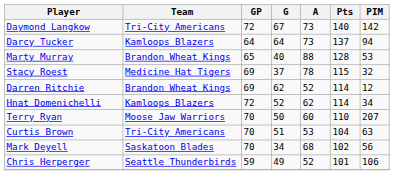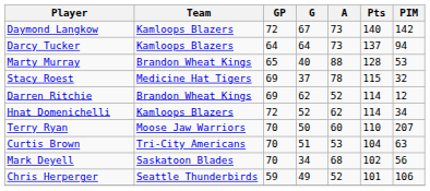 <table class="wikitable">
 <tr>
 <th width="30%">Player</th>
 <th width="30%">Team</th>
 <th width="7.5%">GP</th>
 <th width="7.5%">G</th>
 <th width="7.5%">A</th>
 <th width="7.5%">Pts</th>
 <th width="7.5%">PIM</th>
 </tr>
 <tr>
 <td><a href='#'>Daymond Langkow</a></td>
-<td><a href='#'>Tri-City Americans</a></td>
+<td><a href='#'>Kamloops Blazers</a></td>
 <td>72</td>
 <td>67</td>
 <td>73</td>
 <td>140</td>
 <td>142</td>
 </tr>
 <tr>
 <td><a href='#'>Darcy Tucker</a></td>
 <td><a href='#'>Kamloops Blazers</a></td>
 <td>64</td>
 <td>64</td>
 <td>73</td>
 <td>137</td>
 <td>94</td>
 </tr>
 <tr>
 <td><a href='#'>Marty Murray</a></td>
 <td><a href='#'>Brandon Wheat Kings</a></td>
 <td>65</td>
 <td>40</td>
 <td>88</td>
 <td>128</td>
 <td>53</td>
 </tr>
 <tr>
 <td><a href='#'>Stacy Roest</a></td>
 <td><a href='#'>Medicine Hat Tigers</a></td>
 <td>69</td>
 <td>37</td>
 <td>78</td>
 <td>115</td>
 <td>32</td>
 </tr>
 <tr>
 <td><a href='#'>Darren Ritchie</a></td>
 <td><a href='#'>Brandon Wheat Kings</a></td>
 <td>69</td>
 <td>62</td>
 <td>52</td>
 <td>114</td>
 <td>12</td>
 </tr>
 <tr>
 <td><a href='#'>Hnat Domenichelli</a></td>
 <td><a href='#'>Kamloops Blazers</a></td>
 <td>72</td>
 <td>52</td>
 <td>62</td>
 <td>114</td>
 <td>34</td>
 </tr>
 <tr>
 <td><a href='#'>Terry Ryan</a></td>
 <td><a href='#'>Moose Jaw Warriors</a></td>
 <td>70</td>
 <td>50</td>
 <td>60</td>
 <td>110</td>
 <td>207</td>
 </tr>
 <tr>
 <td><a href='#'>Curtis Brown</a></td>
 <td><a href='#'>Tri-City Americans</a></td>
 <td>70</td>
 <td>51</td>
 <td>53</td>
 <td>104</td>
 <td>63</td>
 </tr>
 <tr>
 <td><a href='#'>Mark Deyell</a></td>
 <td><a href='#'>Saskatoon Blades</a></td>
 <td>70</td>
 <td>34</td>
 <td>68</td>
 <td>102</td>
 <td>56</td>
 </tr>
 <tr>
 <td><a href='#'>Chris Herperger</a></td>
 <td><a href='#'>Seattle Thunderbirds</a></td>
 <td>59</td>
 <td>49</td>
 <td>52</td>
 <td>101</td>
 <td>106</td>
 </tr>
 <tr>
 </tr>
 </table>
